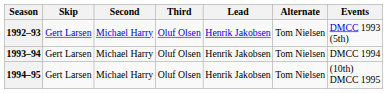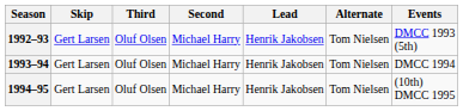 <table class="wikitable">
 <tr>
 <th scope="col">Season</th>
 <th scope="col">Skip</th>
+<th scope="col">Third</th>
 <th scope="col">Second</th>
-<th scope="col">Third</th>
 <th scope="col">Lead</th>
 <th scope="col">Alternate</th>
 <th scope="col">Events</th>
 </tr>
 <tr>
 <th scope="row">1992–93</th>
 <td><a href='#'>Gert Larsen</a></td>
+<td><a href='#'>Oluf Olsen</a></td>
 <td><a href='#'>Michael Harry</a></td>
-<td><a href='#'>Oluf Olsen</a></td>
 <td><a href='#'>Henrik Jakobsen</a></td>
 <td>Tom Nielsen</td>
 <td><a href='#'>DMCC</a> 1993 <br> (5th)</td>
 </tr>
 <tr>
 <th scope="row">1993–94</th>
 <td>Gert Larsen</td>
+<td>Oluf Olsen</td>
 <td>Michael Harry</td>
-<td>Oluf Olsen</td>
 <td>Henrik Jakobsen</td>
 <td>Tom Nielsen</td>
 <td>DMCC 1994 </td>
 </tr>
 <tr>
 <th scope="row">1994–95</th>
 <td>Gert Larsen</td>
+<td>Oluf Olsen</td>
 <td>Michael Harry</td>
-<td>Oluf Olsen</td>
 <td>Henrik Jakobsen</td>
 <td>Tom Nielsen</td>
 <td> (10th)<br>DMCC 1995 </td>
 </tr>
 </table>
